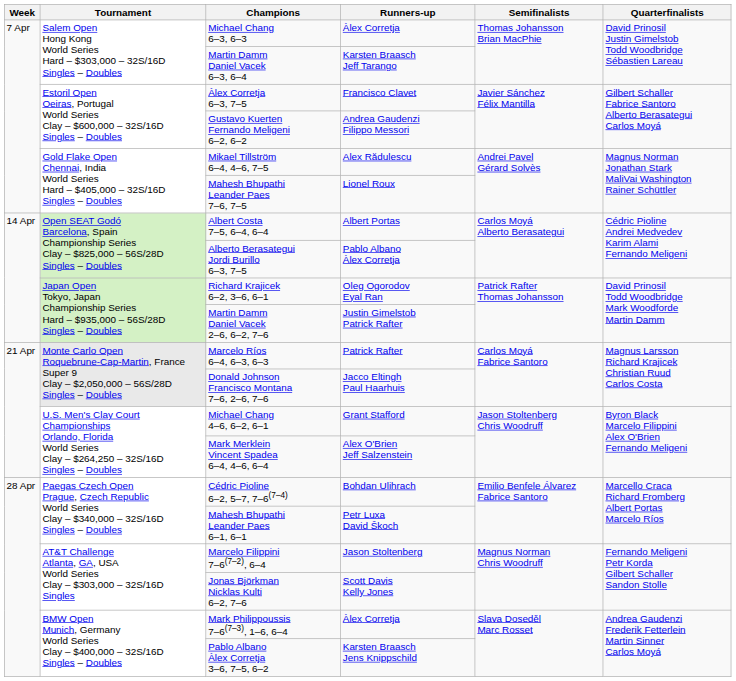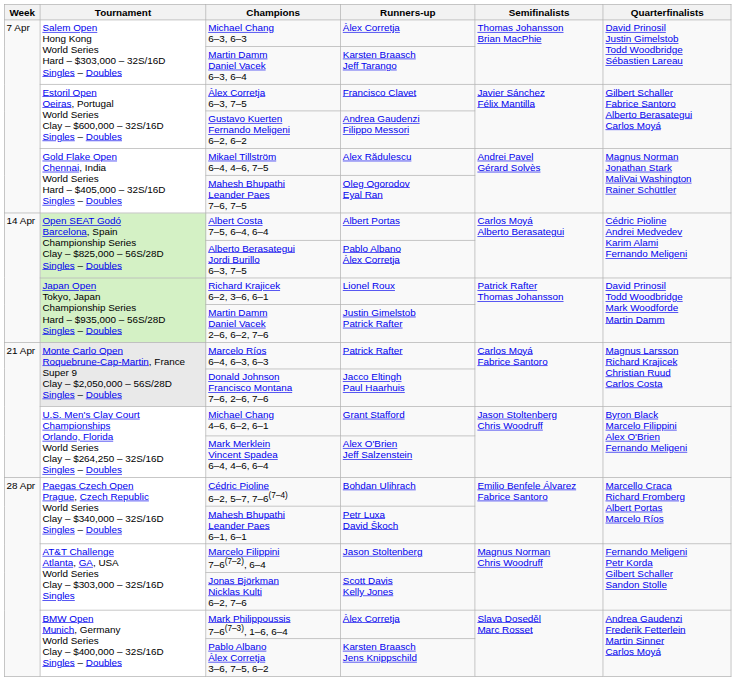 <table class=wikitable style=font-size:95%>
 <tr>
 <th style="width:48px;">Week</th>
 <th style="width:248px;">Tournament</th>
 <th style="width:200px;">Champions</th>
 <th style="width:200px;">Runners-up</th>
 <th style="width:190px;">Semifinalists</th>
 <th style="width:190px;">Quarterfinalists</th>
 </tr>
 <tr valign=top>
 <td rowspan=6>7 Apr</td>
 <td style="background:#FFF;" rowspan=2><a href='#'>Salem Open</a><br>Hong Kong<br>World Series<br>Hard – $303,000 – 32S/16D <br> <a href='#'>Singles</a> – <a href='#'>Doubles</a></td>
 <td> <a href='#'>Michael Chang</a><br> 6–3, 6–3</td>
 <td> <a href='#'>Àlex Corretja</a></td>
 <td rowspan=2> <a href='#'>Thomas Johansson</a><br> <a href='#'>Brian MacPhie</a></td>
 <td rowspan=2> <a href='#'>David Prinosil</a><br> <a href='#'>Justin Gimelstob</a><br> <a href='#'>Todd Woodbridge</a><br> <a href='#'>Sébastien Lareau</a></td>
 </tr>
 <tr valign=top>
 <td> <a href='#'>Martin Damm</a><br> <a href='#'>Daniel Vacek</a><br> 6–3, 6–4</td>
 <td> <a href='#'>Karsten Braasch</a><br> <a href='#'>Jeff Tarango</a></td>
 </tr>
 <tr valign=top>
 <td style="background:#FFF;" rowspan=2><a href='#'>Estoril Open</a><br><a href='#'>Oeiras</a>, Portugal<br>World Series<br>Clay – $600,000 – 32S/16D <br> <a href='#'>Singles</a> – <a href='#'>Doubles</a></td>
 <td> <a href='#'>Àlex Corretja</a><br> 6–3, 7–5</td>
 <td> <a href='#'>Francisco Clavet</a></td>
 <td rowspan=2> <a href='#'>Javier Sánchez</a><br> <a href='#'>Félix Mantilla</a></td>
 <td rowspan=2> <a href='#'>Gilbert Schaller</a><br> <a href='#'>Fabrice Santoro</a><br> <a href='#'>Alberto Berasategui</a><br> <a href='#'>Carlos Moyá</a></td>
 </tr>
 <tr valign=top>
 <td> <a href='#'>Gustavo Kuerten</a><br> <a href='#'>Fernando Meligeni</a><br> 6–2, 6–2</td>
 <td> <a href='#'>Andrea Gaudenzi</a><br> <a href='#'>Filippo Messori</a></td>
 </tr>
 <tr valign=top>
 <td style="background:#FFF;" rowspan=2><a href='#'>Gold Flake Open</a><br><a href='#'>Chennai</a>, India<br>World Series<br>Hard – $405,000 – 32S/16D <br> <a href='#'>Singles</a> – <a href='#'>Doubles</a></td>
 <td> <a href='#'>Mikael Tillström</a><br> 6–4, 4–6, 7–5</td>
 <td> <a href='#'>Alex Rădulescu</a></td>
 <td rowspan=2> <a href='#'>Andrei Pavel</a><br> <a href='#'>Gérard Solvès</a></td>
 <td rowspan=2> <a href='#'>Magnus Norman</a><br> <a href='#'>Jonathan Stark</a><br> <a href='#'>MaliVai Washington</a><br> <a href='#'>Rainer Schüttler</a></td>
 </tr>
 <tr valign=top>
 <td> <a href='#'>Mahesh Bhupathi</a><br> <a href='#'>Leander Paes</a><br> 7–6, 7–5</td>
-<td> <a href='#'>Lionel Roux</a></td>
+<td> <a href='#'>Oleg Ogorodov</a><br> <a href='#'>Eyal Ran</a></td>
 </tr>
 <tr valign=top>
 <td rowspan=4>14 Apr</td>
 <td bgcolor="#D4F1C5" rowspan=2><a href='#'>Open SEAT Godó</a><br><a href='#'>Barcelona</a>, Spain<br>Championship Series<br>Clay – $825,000 – 56S/28D <br> <a href='#'>Singles</a> – <a href='#'>Doubles</a></td>
 <td> <a href='#'>Albert Costa</a><br> 7–5, 6–4, 6–4</td>
 <td> <a href='#'>Albert Portas</a></td>
 <td rowspan=2> <a href='#'>Carlos Moyá</a><br> <a href='#'>Alberto Berasategui</a></td>
 <td rowspan=2> <a href='#'>Cédric Pioline</a><br> <a href='#'>Andrei Medvedev</a><br> <a href='#'>Karim Alami</a><br> <a href='#'>Fernando Meligeni</a></td>
 </tr>
 <tr valign=top>
 <td> <a href='#'>Alberto Berasategui</a><br> <a href='#'>Jordi Burillo</a><br> 6–3, 7–5</td>
 <td> <a href='#'>Pablo Albano</a><br> <a href='#'>Àlex Corretja</a></td>
 </tr>
 <tr valign=top>
 <td bgcolor="#D4F1C5" rowspan=2><a href='#'>Japan Open</a><br>Tokyo, Japan<br>Championship Series<br>Hard – $935,000 – 56S/28D <br> <a href='#'>Singles</a> – <a href='#'>Doubles</a></td>
 <td> <a href='#'>Richard Krajicek</a><br> 6–2, 3–6, 6–1</td>
-<td> <a href='#'>Oleg Ogorodov</a><br> <a href='#'>Eyal Ran</a></td>
+<td> <a href='#'>Lionel Roux</a></td>
 <td rowspan=2> <a href='#'>Patrick Rafter</a><br> <a href='#'>Thomas Johansson</a></td>
 <td rowspan=2> <a href='#'>David Prinosil</a><br> <a href='#'>Todd Woodbridge</a><br> <a href='#'>Mark Woodforde</a><br> <a href='#'>Martin Damm</a></td>
 </tr>
 <tr valign=top>
 <td> <a href='#'>Martin Damm</a><br> <a href='#'>Daniel Vacek</a><br> 2–6, 6–2, 7–6</td>
 <td> <a href='#'>Justin Gimelstob</a><br> <a href='#'>Patrick Rafter</a></td>
 </tr>
 <tr valign=top>
 <td rowspan=4>21 Apr</td>
 <td style="background:#E9E9E9;" rowspan=2><a href='#'>Monte Carlo Open</a><br><a href='#'>Roquebrune-Cap-Martin</a>, France<br>Super 9<br>Clay – $2,050,000 – 56S/28D <br> <a href='#'>Singles</a> – <a href='#'>Doubles</a></td>
 <td> <a href='#'>Marcelo Ríos</a><br> 6–4, 6–3, 6–3</td>
 <td> <a href='#'>Patrick Rafter</a></td>
 <td rowspan=2> <a href='#'>Carlos Moyá</a><br> <a href='#'>Fabrice Santoro</a></td>
 <td rowspan=2> <a href='#'>Magnus Larsson</a><br> <a href='#'>Richard Krajicek</a><br> <a href='#'>Christian Ruud</a><br> <a href='#'>Carlos Costa</a></td>
 </tr>
 <tr valign=top>
 <td> <a href='#'>Donald Johnson</a><br> <a href='#'>Francisco Montana</a><br> 7–6, 2–6, 7–6</td>
 <td> <a href='#'>Jacco Eltingh</a><br> <a href='#'>Paul Haarhuis</a></td>
 </tr>
 <tr valign=top>
 <td style="background:#FFF;" rowspan=2><a href='#'>U.S. Men's Clay Court Championships</a><br><a href='#'>Orlando, Florida</a><br>World Series<br>Clay – $264,250 – 32S/16D <br> <a href='#'>Singles</a> – <a href='#'>Doubles</a></td>
 <td> <a href='#'>Michael Chang</a><br> 4–6, 6–2, 6–1</td>
 <td> <a href='#'>Grant Stafford</a></td>
 <td rowspan=2> <a href='#'>Jason Stoltenberg</a><br> <a href='#'>Chris Woodruff</a></td>
 <td rowspan=2> <a href='#'>Byron Black</a><br> <a href='#'>Marcelo Filippini</a><br> <a href='#'>Alex O'Brien</a><br> <a href='#'>Fernando Meligeni</a></td>
 </tr>
 <tr valign=top>
 <td> <a href='#'>Mark Merklein</a><br> <a href='#'>Vincent Spadea</a><br> 6–4, 4–6, 6–4</td>
 <td> <a href='#'>Alex O'Brien</a><br> <a href='#'>Jeff Salzenstein</a></td>
 </tr>
 <tr valign=top>
 <td rowspan=6>28 Apr</td>
 <td style="background:#FFF;" rowspan=2><a href='#'>Paegas Czech Open</a><br><a href='#'>Prague</a>, <a href='#'>Czech Republic</a><br>World Series<br>Clay – $340,000 – 32S/16D <br> <a href='#'>Singles</a> – <a href='#'>Doubles</a></td>
 <td> <a href='#'>Cédric Pioline</a><br> 6–2, 5–7, 7–6<sup>(7–4)</sup></td>
 <td> <a href='#'>Bohdan Ulihrach</a></td>
 <td rowspan=2> <a href='#'>Emilio Benfele Álvarez</a><br> <a href='#'>Fabrice Santoro</a></td>
 <td rowspan=2> <a href='#'>Marcello Craca</a><br> <a href='#'>Richard Fromberg</a><br> <a href='#'>Albert Portas</a><br> <a href='#'>Marcelo Ríos</a></td>
 </tr>
 <tr valign=top>
 <td> <a href='#'>Mahesh Bhupathi</a><br> <a href='#'>Leander Paes</a><br> 6–1, 6–1</td>
 <td> <a href='#'>Petr Luxa</a><br> <a href='#'>David Škoch</a></td>
 </tr>
 <tr valign=top>
 <td style="background:#FFF;" rowspan=2><a href='#'>AT&T Challenge</a><br><a href='#'>Atlanta</a>, <a href='#'>GA</a>, USA<br>World Series<br>Clay – $303,000 – 32S/16D <br> <a href='#'>Singles</a></td>
 <td> <a href='#'>Marcelo Filippini</a><br> 7–6<sup>(7–2)</sup>, 6–4</td>
 <td> <a href='#'>Jason Stoltenberg</a></td>
 <td rowspan=2> <a href='#'>Magnus Norman</a><br> <a href='#'>Chris Woodruff</a></td>
 <td rowspan=2> <a href='#'>Fernando Meligeni</a><br> <a href='#'>Petr Korda</a><br> <a href='#'>Gilbert Schaller</a><br> <a href='#'>Sandon Stolle</a></td>
 </tr>
 <tr valign=top>
 <td> <a href='#'>Jonas Björkman</a><br> <a href='#'>Nicklas Kulti</a><br> 6–2, 7–6</td>
 <td> <a href='#'>Scott Davis</a><br> <a href='#'>Kelly Jones</a></td>
 </tr>
 <tr valign=top>
 <td style="background:#FFF;" rowspan=2><a href='#'>BMW Open</a><br><a href='#'>Munich</a>, Germany<br>World Series<br>Clay – $400,000 – 32S/16D <br> <a href='#'>Singles</a> – <a href='#'>Doubles</a></td>
 <td> <a href='#'>Mark Philippoussis</a><br> 7–6<sup>(7–3)</sup>, 1–6, 6–4</td>
 <td> <a href='#'>Àlex Corretja</a></td>
 <td rowspan=2> <a href='#'>Slava Doseděl</a><br> <a href='#'>Marc Rosset</a></td>
 <td rowspan=2> <a href='#'>Andrea Gaudenzi</a><br> <a href='#'>Frederik Fetterlein</a><br> <a href='#'>Martin Sinner</a><br> <a href='#'>Carlos Moyá</a></td>
 </tr>
 <tr valign=top>
 <td> <a href='#'>Pablo Albano</a><br> <a href='#'>Àlex Corretja</a><br> 3–6, 7–5, 6–2</td>
 <td> <a href='#'>Karsten Braasch</a><br> <a href='#'>Jens Knippschild</a></td>
 </tr>
 </table>
